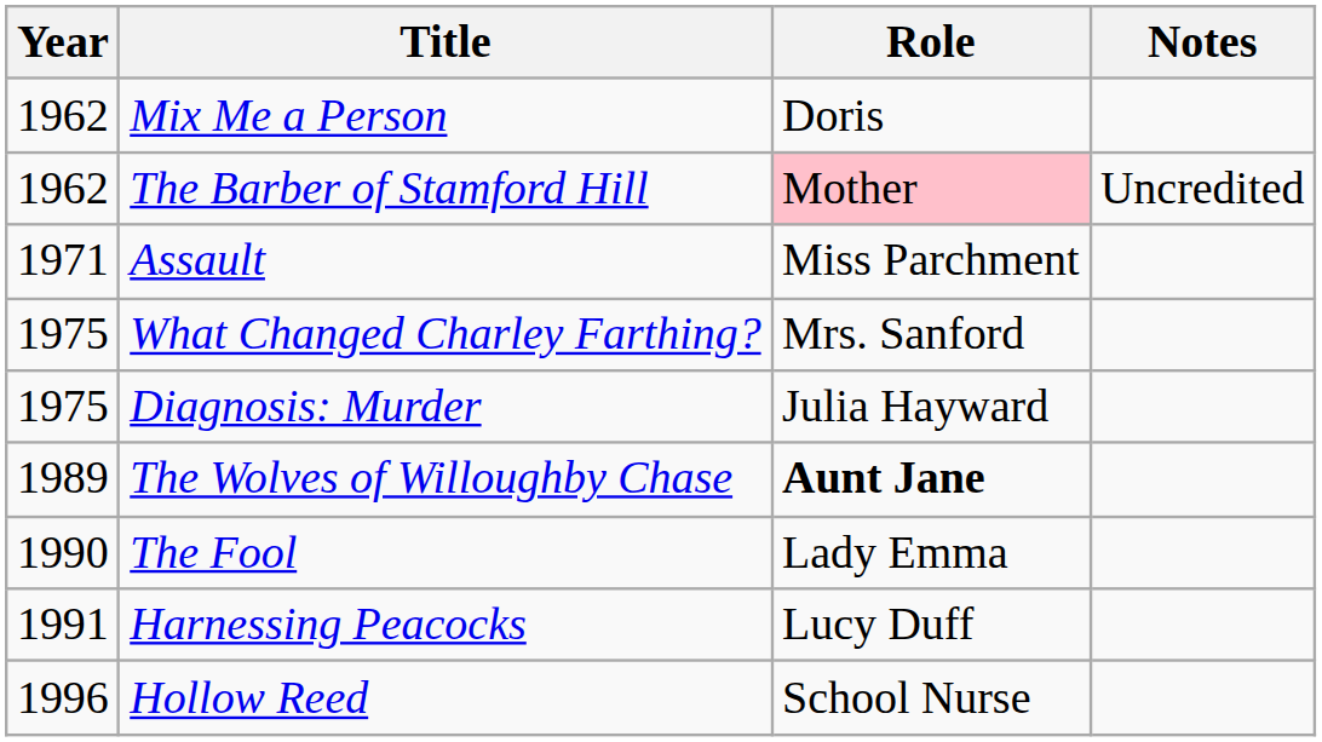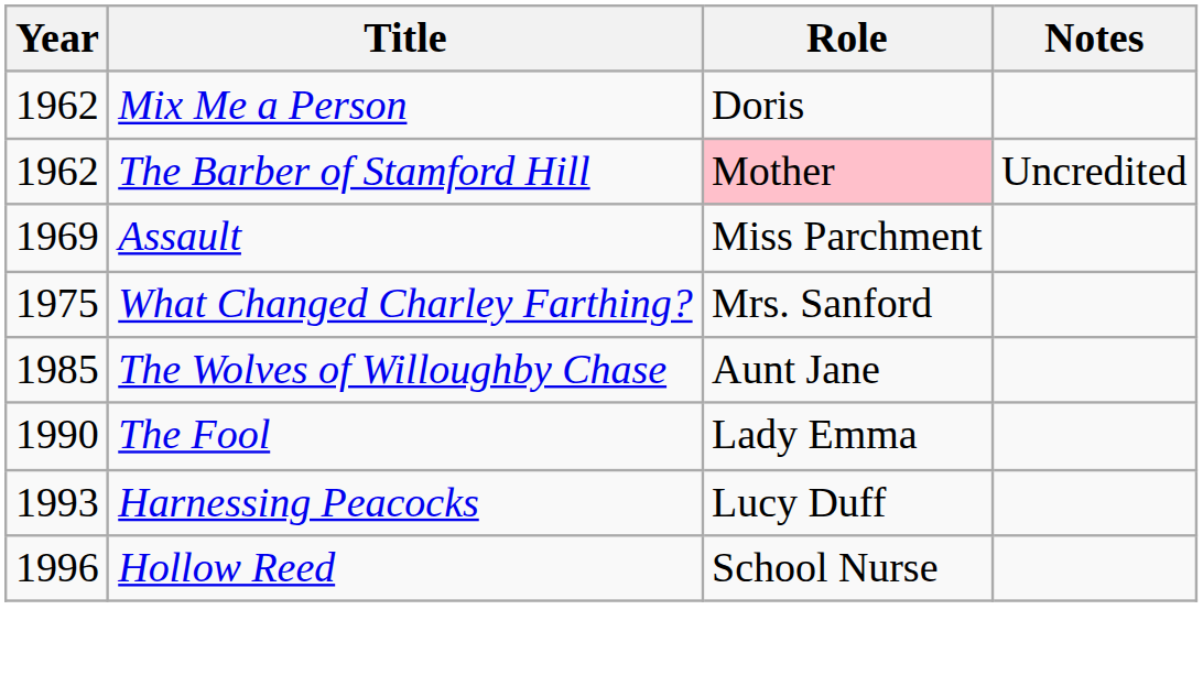 <table class="wikitable">
 <tr>
 <th>Year</th>
 <th>Title</th>
 <th>Role</th>
 <th>Notes</th>
 </tr>
 <tr>
 <td>1962</td>
 <td><em><a href='#'>Mix Me a Person</a></em></td>
 <td>Doris</td>
 <td></td>
 </tr>
 <tr>
 <td>1962</td>
 <td><em><a href='#'>The Barber of Stamford Hill</a></em></td>
 <td style="background: pink;">Mother</td>
 <td>Uncredited</td>
 </tr>
 <tr>
-<td>1971</td>
+<td>1969</td>
 <td><em><a href='#'>Assault</a></em></td>
 <td>Miss Parchment</td>
 <td></td>
 </tr>
 <tr>
 <td>1975</td>
 <td><em><a href='#'>What Changed Charley Farthing?</a></em></td>
 <td>Mrs. Sanford</td>
 <td></td>
 </tr>
 <tr>
-<td>1975</td>
-<td><em><a href='#'>Diagnosis: Murder</a></em></td>
-<td>Julia Hayward</td>
-<td></td>
-</tr>
-<tr>
-<td>1989</td>
+<td>1985</td>
 <td><em><a href='#'>The Wolves of Willoughby Chase</a></em></td>
-<td><strong>Aunt Jane</strong></td>
+<td>Aunt Jane</td>
 <td></td>
 </tr>
 <tr>
 <td>1990</td>
 <td><em><a href='#'>The Fool</a></em></td>
 <td>Lady Emma</td>
 <td></td>
 </tr>
 <tr>
-<td>1991</td>
+<td>1993</td>
 <td><em><a href='#'>Harnessing Peacocks</a></em></td>
 <td>Lucy Duff</td>
 <td></td>
 </tr>
 <tr>
 <td>1996</td>
 <td><em><a href='#'>Hollow Reed</a></em></td>
 <td>School Nurse</td>
 <td></td>
 </tr>
 </table>
